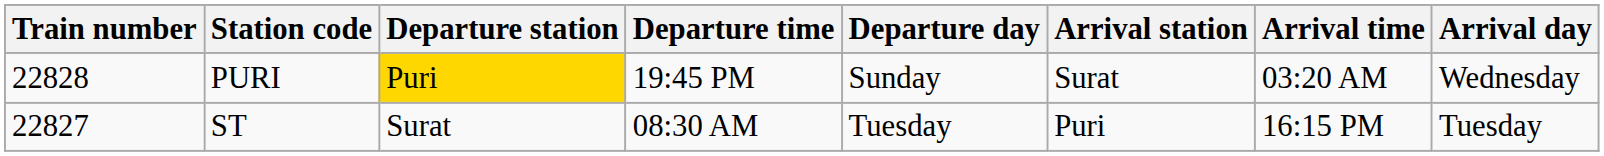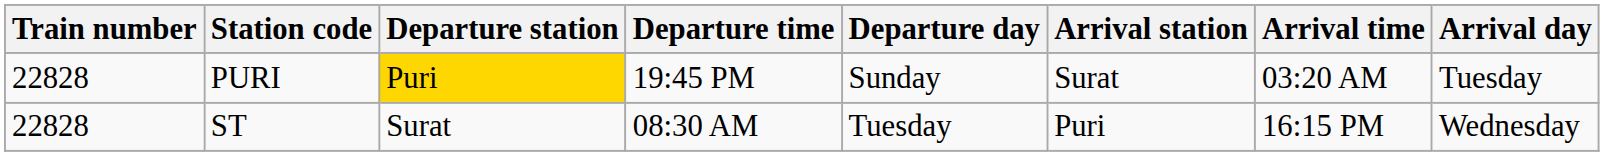 <table class="wikitable">
 <tr>
 <th>Train number</th>
 <th>Station code</th>
 <th>Departure station</th>
 <th>Departure time</th>
 <th>Departure day</th>
 <th>Arrival station</th>
 <th>Arrival time</th>
 <th>Arrival day</th>
 </tr>
 <tr>
 <td>22828</td>
 <td>PURI</td>
 <td style="background: gold;">Puri</td>
 <td>19:45 PM</td>
 <td>Sunday</td>
 <td>Surat</td>
 <td>03:20 AM</td>
-<td>Wednesday</td>
+<td>Tuesday</td>
 </tr>
 <tr>
-<td>22827</td>
+<td>22828</td>
 <td>ST</td>
 <td>Surat</td>
 <td>08:30 AM</td>
 <td>Tuesday</td>
 <td>Puri</td>
 <td>16:15 PM</td>
-<td>Tuesday</td>
+<td>Wednesday</td>
 </tr>
 </table>
